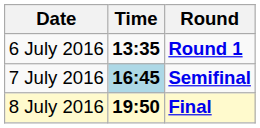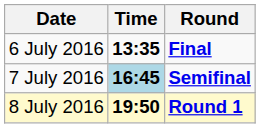 <table class="wikitable">
 <tr>
 <th>Date</th>
 <th>Time</th>
 <th>Round</th>
 </tr>
 <tr>
 <td>6 July 2016</td>
 <td><strong>13:35</strong></td>
-<td><strong><a href='#'>Round 1</a></strong></td>
+<td><strong><a href='#'>Final</a></strong></td>
 </tr>
 <tr>
 <td>7 July 2016</td>
 <td style="background: lightblue;"><strong>16:45</strong></td>
 <td><strong><a href='#'>Semifinal</a></strong></td>
 </tr>
 <tr style=background:lemonchiffon>
 <td>8 July 2016</td>
 <td><strong>19:50</strong></td>
-<td><strong><a href='#'>Final</a></strong></td>
+<td><strong><a href='#'>Round 1</a></strong></td>
 </tr>
 </table>
